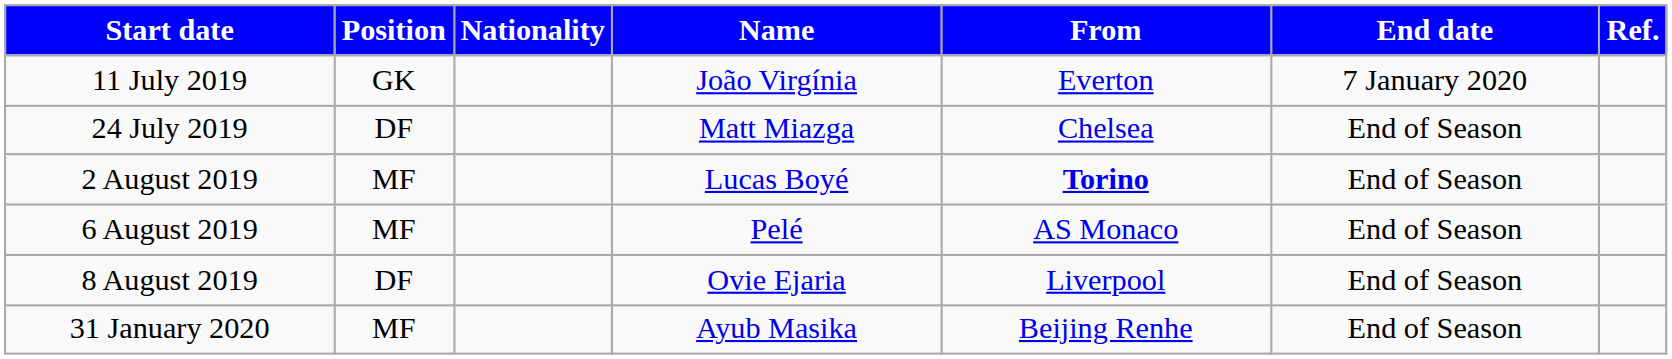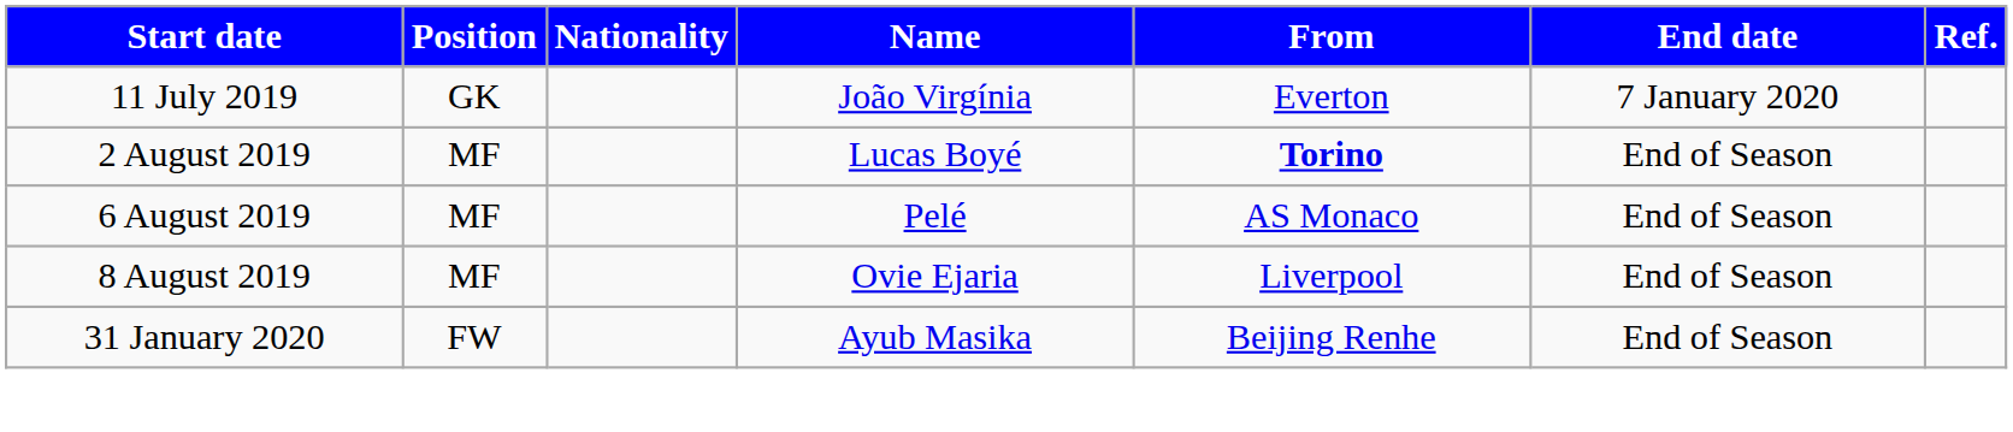 <table class="wikitable" style="text-align:center; font-size:90%">
 <tr>
 <th style="background:#00f; color:white; width:150px;">Start date</th>
 <th style="background:#00f; color:white; width:50px;">Position</th>
 <th style="background:#00f; color:white; width:50px;">Nationality</th>
 <th style="background:#00f; color:white; width:150px;">Name</th>
 <th style="background:#00f; color:white; width:150px;">From</th>
 <th style="background:#00f; color:white; width:150px;">End date</th>
 <th style="background:#00f; color:white; width:20px;">Ref.</th>
 </tr>
 <tr>
 <td>11 July 2019</td>
 <td>GK</td>
 <td></td>
 <td><a href='#'>João Virgínia</a></td>
 <td><a href='#'>Everton</a></td>
 <td>7 January 2020</td>
-<td></td>
-</tr>
-<tr>
-<td>24 July 2019</td>
-<td>DF</td>
-<td></td>
-<td><a href='#'>Matt Miazga</a></td>
-<td><a href='#'>Chelsea</a></td>
-<td>End of Season</td>
 <td></td>
 </tr>
 <tr>
 <td>2 August 2019</td>
 <td>MF</td>
 <td></td>
 <td><a href='#'>Lucas Boyé</a></td>
 <td><strong><a href='#'>Torino</a></strong></td>
 <td>End of Season</td>
 <td></td>
 </tr>
 <tr>
 <td>6 August 2019</td>
 <td>MF</td>
 <td></td>
 <td><a href='#'>Pelé</a></td>
 <td><a href='#'>AS Monaco</a></td>
 <td>End of Season</td>
 <td></td>
 </tr>
 <tr>
 <td>8 August 2019</td>
-<td>DF</td>
+<td>MF</td>
 <td></td>
 <td><a href='#'>Ovie Ejaria</a></td>
 <td><a href='#'>Liverpool</a></td>
 <td>End of Season</td>
 <td></td>
 </tr>
 <tr>
 <td>31 January 2020</td>
-<td>MF</td>
+<td>FW</td>
 <td></td>
 <td><a href='#'>Ayub Masika</a></td>
 <td><a href='#'>Beijing Renhe</a></td>
 <td>End of Season</td>
 <td></td>
 </tr>
 </table>
